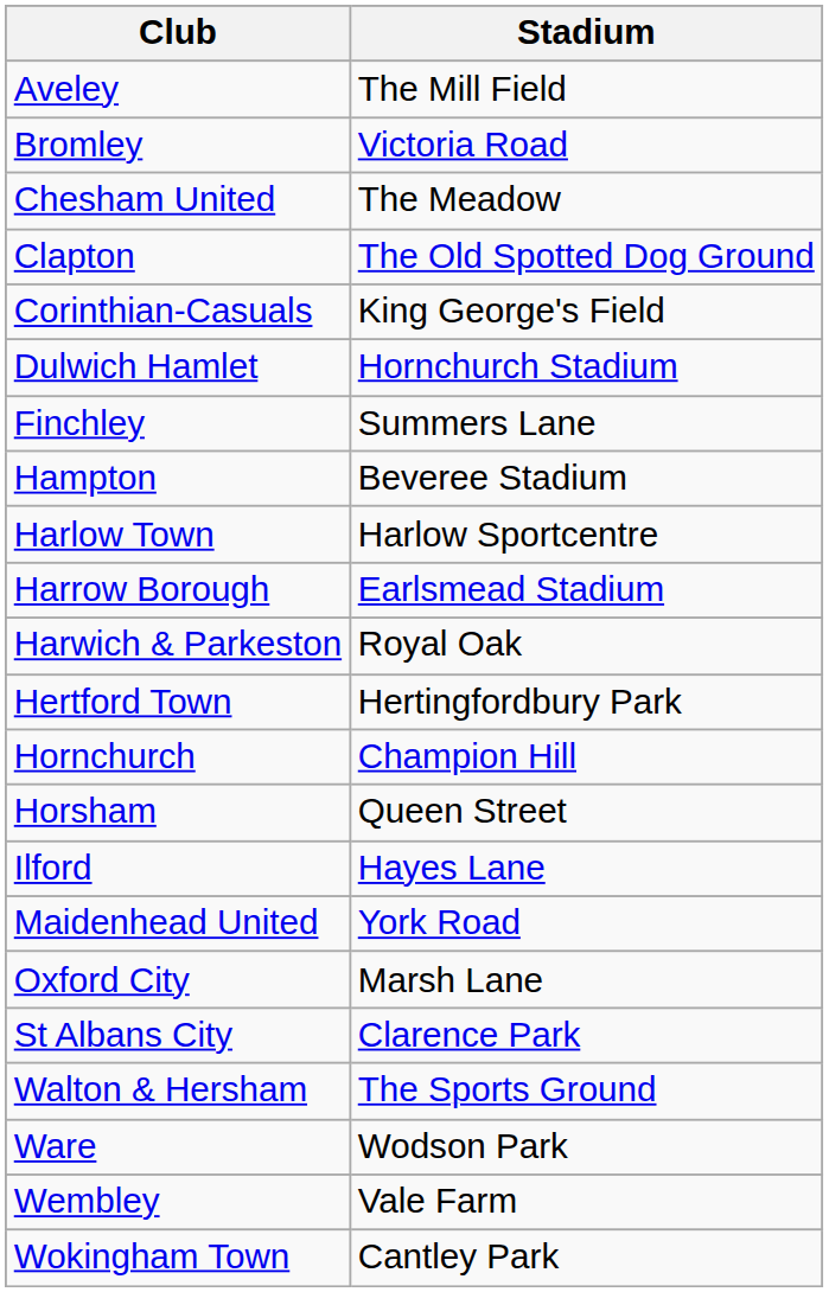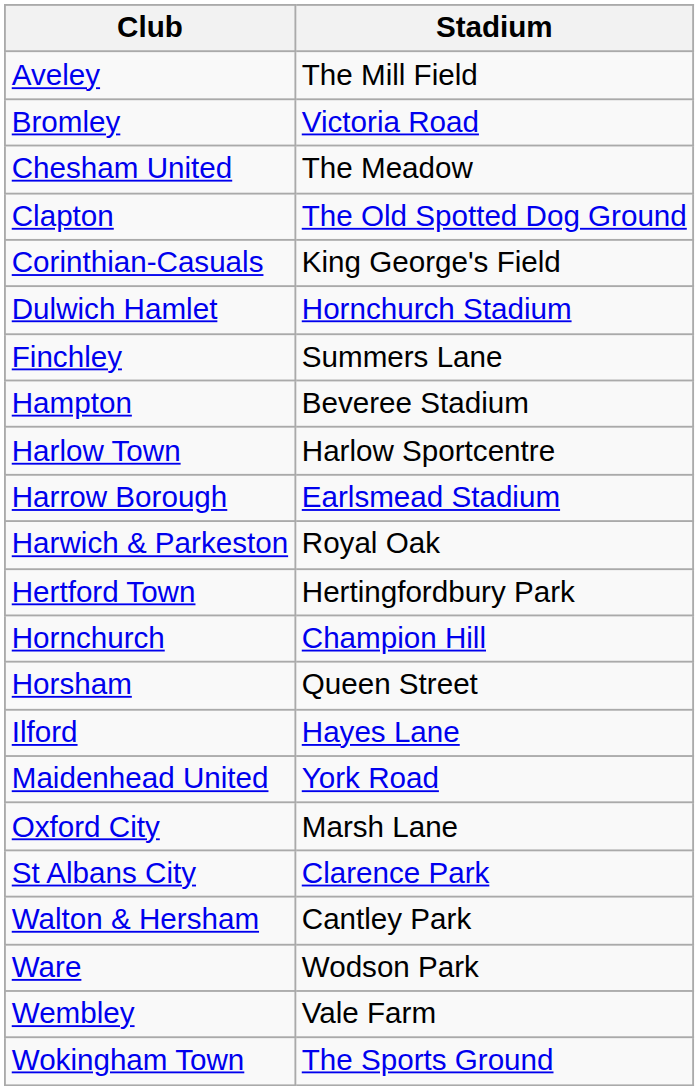 <table class="wikitable sortable">
 <tr>
 <th>Club</th>
 <th>Stadium</th>
 </tr>
 <tr>
 <td><a href='#'>Aveley</a></td>
 <td>The Mill Field</td>
 </tr>
 <tr>
 <td><a href='#'>Bromley</a></td>
 <td><a href='#'>Victoria Road</a></td>
 </tr>
 <tr>
 <td><a href='#'>Chesham United</a></td>
 <td>The Meadow</td>
 </tr>
 <tr>
 <td><a href='#'>Clapton</a></td>
 <td><a href='#'>The Old Spotted Dog Ground</a></td>
 </tr>
 <tr>
 <td><a href='#'>Corinthian-Casuals</a></td>
 <td>King George's Field</td>
 </tr>
 <tr>
 <td><a href='#'>Dulwich Hamlet</a></td>
 <td><a href='#'>Hornchurch Stadium</a></td>
 </tr>
 <tr>
 <td><a href='#'>Finchley</a></td>
 <td>Summers Lane</td>
 </tr>
 <tr>
 <td><a href='#'>Hampton</a></td>
 <td>Beveree Stadium</td>
 </tr>
 <tr>
 <td><a href='#'>Harlow Town</a></td>
 <td>Harlow Sportcentre</td>
 </tr>
 <tr>
 <td><a href='#'>Harrow Borough</a></td>
 <td><a href='#'>Earlsmead Stadium</a></td>
 </tr>
 <tr>
 <td><a href='#'>Harwich & Parkeston</a></td>
 <td>Royal Oak</td>
 </tr>
 <tr>
 <td><a href='#'>Hertford Town</a></td>
 <td>Hertingfordbury Park</td>
 </tr>
 <tr>
 <td><a href='#'>Hornchurch</a></td>
 <td><a href='#'>Champion Hill</a></td>
 </tr>
 <tr>
 <td><a href='#'>Horsham</a></td>
 <td>Queen Street</td>
 </tr>
 <tr>
 <td><a href='#'>Ilford</a></td>
 <td><a href='#'>Hayes Lane</a></td>
 </tr>
 <tr>
 <td><a href='#'>Maidenhead United</a></td>
 <td><a href='#'>York Road</a></td>
 </tr>
 <tr>
 <td><a href='#'>Oxford City</a></td>
 <td>Marsh Lane</td>
 </tr>
 <tr>
 <td><a href='#'>St Albans City</a></td>
 <td><a href='#'>Clarence Park</a></td>
 </tr>
 <tr>
 <td><a href='#'>Walton & Hersham</a></td>
-<td><a href='#'>The Sports Ground</a></td>
+<td>Cantley Park</td>
 </tr>
 <tr>
 <td><a href='#'>Ware</a></td>
 <td>Wodson Park</td>
 </tr>
 <tr>
 <td><a href='#'>Wembley</a></td>
 <td>Vale Farm</td>
 </tr>
 <tr>
 <td><a href='#'>Wokingham Town</a></td>
-<td>Cantley Park</td>
+<td><a href='#'>The Sports Ground</a></td>
 </tr>
 </table>
